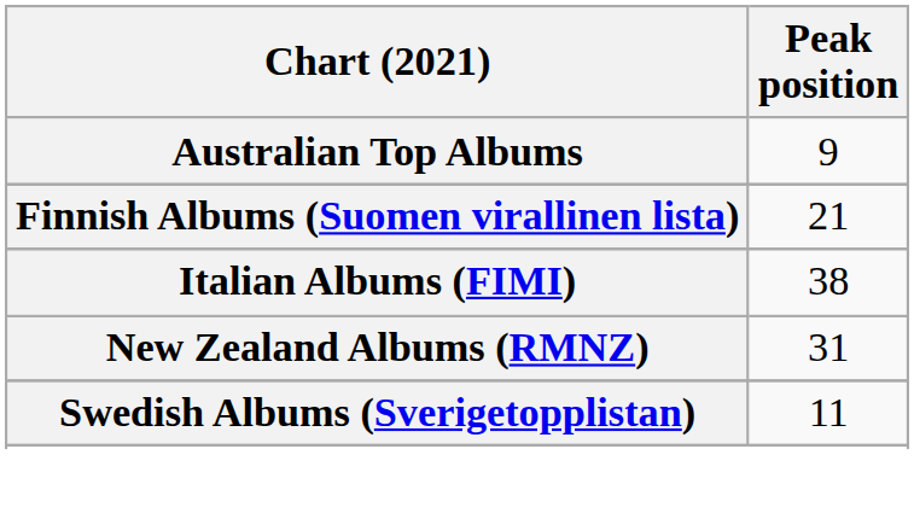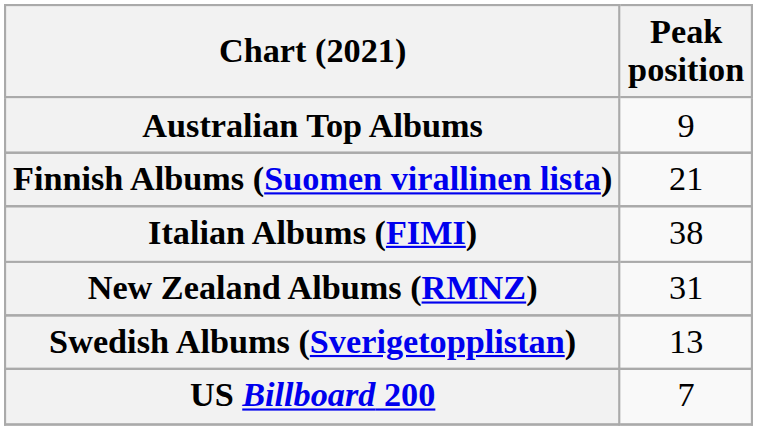 <table class="wikitable sortable plainrowheaders" style="text-align:center">
 <tr>
 <th scope="col">Chart (2021)</th>
 <th scope="col">Peak<br>position</th>
 </tr>
 <tr>
 <th scope="row">Australian Top Albums</th>
 <td>9</td>
 </tr>
 <tr>
 </tr>
 <tr>
 </tr>
 <tr>
 </tr>
 <tr>
 </tr>
 <tr>
 </tr>
 <tr>
 <th scope="row">Finnish Albums (<a href='#'>Suomen virallinen lista</a>)</th>
 <td>21</td>
 </tr>
 <tr>
 </tr>
 <tr>
 </tr>
 <tr>
 <th scope="row">Italian Albums (<a href='#'>FIMI</a>)</th>
 <td>38</td>
 </tr>
 <tr>
 <th scope="row">New Zealand Albums (<a href='#'>RMNZ</a>)</th>
 <td>31</td>
 </tr>
 <tr>
 </tr>
 <tr>
 </tr>
 <tr>
 <th scope="row">Swedish Albums (<a href='#'>Sverigetopplistan</a>)</th>
-<td>11</td>
+<td>13</td>
 </tr>
 <tr>
 </tr>
 <tr>
 </tr>
 <tr>
+<th scope="row">US <a href='#'><em>Billboard</em> 200</a></th>
+<td>7</td>
+</tr>
+<tr>
 </tr>
 </table>
